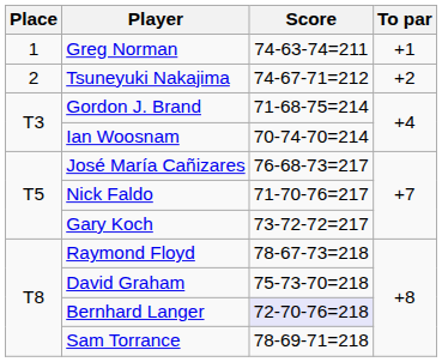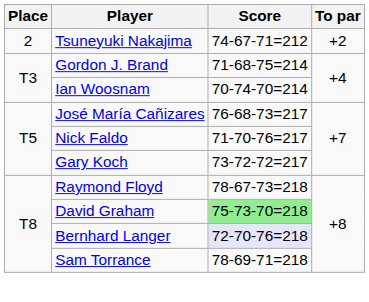 <table class="wikitable">
 <tr>
 <th>Place</th>
 <th>Player</th>
 <th>Score</th>
 <th>To par</th>
-</tr>
-<tr>
-<td align=center>1</td>
-<td> <a href='#'>Greg Norman</a></td>
-<td align=center>74-63-74=211</td>
-<td align=center>+1</td>
 </tr>
 <tr>
 <td align=center>2</td>
 <td> <a href='#'>Tsuneyuki Nakajima</a></td>
 <td align=center>74-67-71=212</td>
 <td align=center>+2</td>
 </tr>
 <tr>
 <td rowspan="2" align=center>T3</td>
 <td> <a href='#'>Gordon J. Brand</a></td>
 <td align=center>71-68-75=214</td>
 <td rowspan="2" align=center>+4</td>
 </tr>
 <tr>
 <td> <a href='#'>Ian Woosnam</a></td>
 <td align=center>70-74-70=214</td>
 </tr>
 <tr>
 <td rowspan="3" align=center>T5</td>
 <td> <a href='#'>José María Cañizares</a></td>
 <td align=center>76-68-73=217</td>
 <td rowspan="3" align=center>+7</td>
 </tr>
 <tr>
 <td> <a href='#'>Nick Faldo</a></td>
 <td align=center>71-70-76=217</td>
 </tr>
 <tr>
 <td> <a href='#'>Gary Koch</a></td>
 <td align=center>73-72-72=217</td>
 </tr>
 <tr>
 <td rowspan="4" align=center>T8</td>
 <td> <a href='#'>Raymond Floyd</a></td>
 <td align=center>78-67-73=218</td>
 <td rowspan="4" align=center>+8</td>
 </tr>
 <tr>
 <td> <a href='#'>David Graham</a></td>
-<td align=center>75-73-70=218</td>
+<td align=center style="background: lightgreen;">75-73-70=218</td>
 </tr>
 <tr>
 <td> <a href='#'>Bernhard Langer</a></td>
 <td align=center style="background: lavender;">72-70-76=218</td>
 </tr>
 <tr>
 <td> <a href='#'>Sam Torrance</a></td>
 <td align=center>78-69-71=218</td>
 </tr>
 </table>
